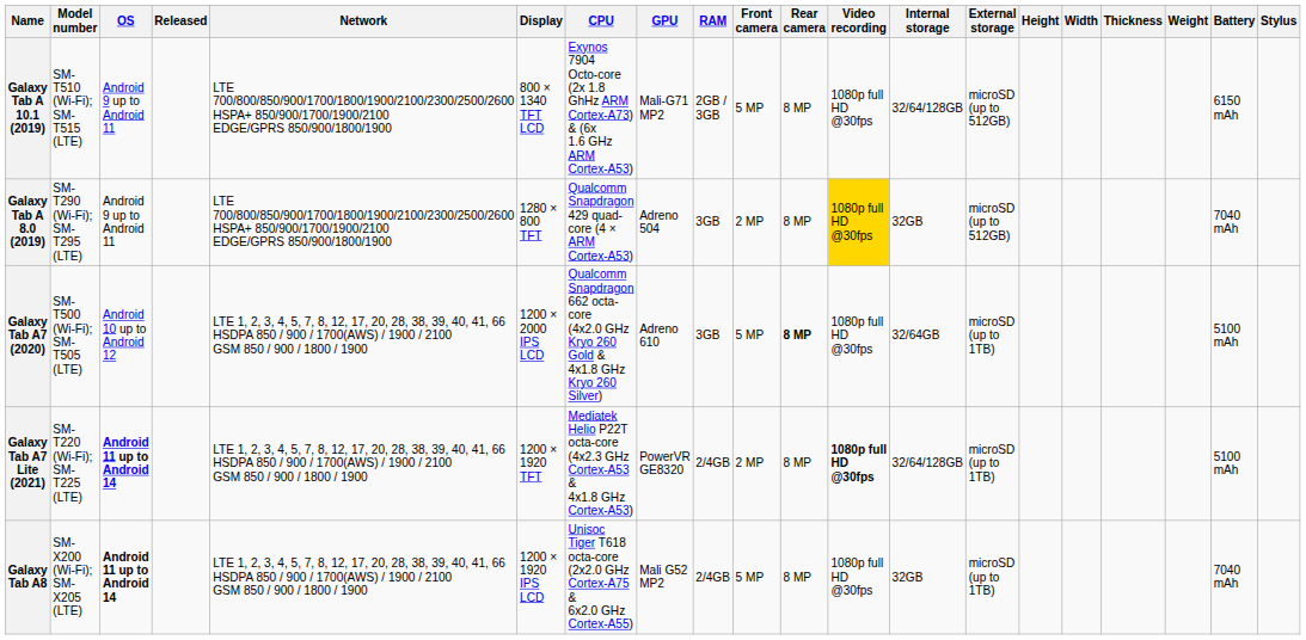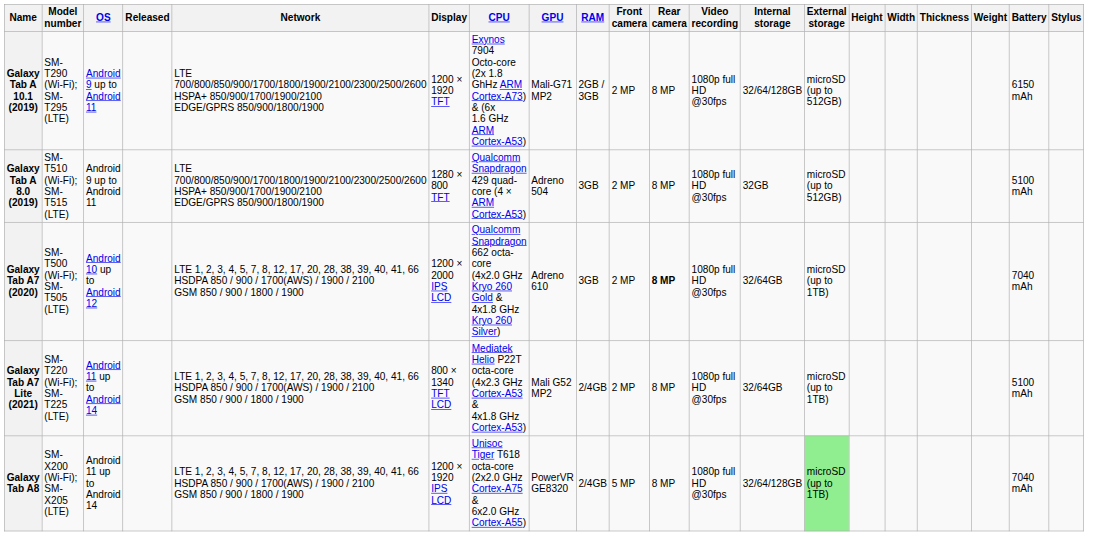 <table class="wikitable sortable mw-collapsible mw-collapsed">
 <tr>
 <th>Name</th>
 <th>Model number</th>
 <th><a href='#'>OS</a></th>
 <th>Released</th>
 <th>Network</th>
 <th>Display</th>
 <th><a href='#'>CPU</a></th>
 <th><a href='#'>GPU</a></th>
 <th><a href='#'>RAM</a></th>
 <th>Front camera</th>
 <th>Rear camera</th>
 <th>Video recording</th>
 <th>Internal storage</th>
 <th>External storage</th>
 <th>Height</th>
 <th>Width</th>
 <th>Thickness</th>
 <th>Weight</th>
 <th>Battery</th>
 <th>Stylus</th>
 </tr>
 <tr>
 <th>Galaxy Tab A 10.1 (2019)</th>
-<td>SM-T510 (Wi-Fi); SM-T515 (LTE)</td>
+<td>SM-T290 (Wi-Fi); SM-T295 (LTE)</td>
 <td><a href='#'>Android 9</a> up to <a href='#'>Android 11</a></td>
 <td></td>
 <td>LTE 700/800/850/900/1700/1800/1900/2100/2300/2500/2600<br>HSPA+ 850/900/1700/1900/2100<br>EDGE/GPRS 850/900/1800/1900</td>
-<td>800 × 1340 <a href='#'>TFT LCD</a></td>
+<td>1200 × 1920 <a href='#'>TFT</a></td>
 <td><a href='#'>Exynos</a> 7904<br>Octo-core (2x 1.8 GhHz <a href='#'>ARM Cortex-A73</a>) & (6x 1.6 GHz <a href='#'>ARM Cortex-A53</a>)</td>
 <td>Mali-G71 MP2</td>
 <td>2GB / 3GB</td>
-<td>5 MP</td>
+<td>2 MP</td>
 <td>8 MP</td>
 <td>1080p full HD @30fps</td>
 <td>32/64/128GB</td>
 <td>microSD (up to 512GB)</td>
 <td></td>
 <td></td>
 <td></td>
 <td></td>
 <td>6150 mAh</td>
 <td></td>
 </tr>
 <tr>
 <th>Galaxy Tab A 8.0 (2019)</th>
-<td>SM-T290 (Wi-Fi); SM-T295 (LTE)</td>
+<td>SM-T510 (Wi-Fi); SM-T515 (LTE)</td>
 <td>Android 9 up to Android 11</td>
 <td></td>
 <td>LTE 700/800/850/900/1700/1800/1900/2100/2300/2500/2600<br>HSPA+ 850/900/1700/1900/2100<br>EDGE/GPRS 850/900/1800/1900</td>
 <td>1280 × 800 <a href='#'>TFT</a></td>
 <td><a href='#'>Qualcomm Snapdragon</a> 429 quad-core (4 × <a href='#'>ARM Cortex-A53</a>)</td>
 <td>Adreno 504</td>
 <td>3GB</td>
 <td>2 MP</td>
 <td>8 MP</td>
-<td style="background: gold;">1080p full HD @30fps</td>
+<td>1080p full HD @30fps</td>
 <td>32GB</td>
 <td>microSD (up to 512GB)</td>
 <td></td>
 <td></td>
 <td></td>
 <td></td>
-<td>7040 mAh</td>
+<td>5100 mAh</td>
 <td></td>
 </tr>
 <tr>
 <th>Galaxy Tab A7 (2020)</th>
 <td>SM-T500 (Wi-Fi); SM-T505 (LTE)</td>
 <td><a href='#'>Android 10</a> up to <a href='#'>Android 12</a></td>
 <td></td>
 <td>LTE 1, 2, 3, 4, 5, 7, 8, 12, 17, 20, 28, 38, 39, 40, 41, 66<br>HSDPA 850 / 900 / 1700(AWS) / 1900 / 2100<br>GSM 850 / 900 / 1800 / 1900</td>
 <td>1200 × 2000 <a href='#'>IPS LCD</a></td>
 <td><a href='#'>Qualcomm Snapdragon</a> 662 octa-core (4x2.0 GHz <a href='#'>Kryo 260 Gold</a> & 4x1.8 GHz <a href='#'>Kryo 260 Silver</a>)</td>
 <td>Adreno 610</td>
 <td>3GB</td>
-<td>5 MP</td>
+<td>2 MP</td>
 <td><strong>8 MP</strong></td>
 <td>1080p full HD @30fps</td>
 <td>32/64GB</td>
 <td>microSD (up to 1TB)</td>
 <td></td>
 <td></td>
 <td></td>
 <td></td>
-<td>5100 mAh</td>
+<td>7040 mAh</td>
 </tr>
 <tr>
 <th>Galaxy Tab A7 Lite (2021)</th>
 <td>SM-T220 (Wi-Fi); SM-T225 (LTE)</td>
-<td><strong><a href='#'>Android 11</a> up to <a href='#'>Android 14</a></strong></td>
+<td><a href='#'>Android 11</a> up to <a href='#'>Android 14</a></td>
 <td></td>
 <td>LTE 1, 2, 3, 4, 5, 7, 8, 12, 17, 20, 28, 38, 39, 40, 41, 66<br>HSDPA 850 / 900 / 1700(AWS) / 1900 / 2100<br>GSM 850 / 900 / 1800 / 1900</td>
-<td>1200 × 1920 <a href='#'>TFT</a></td>
+<td>800 × 1340 <a href='#'>TFT LCD</a></td>
 <td><a href='#'>Mediatek Helio</a> P22T octa-core (4x2.3 GHz <a href='#'>Cortex-A53</a> & 4x1.8 GHz <a href='#'>Cortex-A53</a>)</td>
-<td>PowerVR GE8320</td>
+<td>Mali G52 MP2</td>
 <td>2/4GB</td>
 <td>2 MP</td>
 <td>8 MP</td>
-<td><strong>1080p full HD @30fps</strong></td>
-<td>32/64/128GB</td>
+<td>1080p full HD @30fps</td>
+<td>32/64GB</td>
 <td>microSD (up to 1TB)</td>
 <td></td>
 <td></td>
 <td></td>
 <td></td>
 <td>5100 mAh</td>
 <td></td>
 </tr>
 <tr>
 <th>Galaxy Tab A8</th>
 <td>SM-X200 (Wi-Fi); SM-X205 (LTE)</td>
-<td><strong>Android 11 up to Android 14</strong></td>
+<td>Android 11 up to Android 14</td>
 <td></td>
 <td>LTE 1, 2, 3, 4, 5, 7, 8, 12, 17, 20, 28, 38, 39, 40, 41, 66<br>HSDPA 850 / 900 / 1700(AWS) / 1900 / 2100<br>GSM 850 / 900 / 1800 / 1900</td>
 <td>1200 × 1920 <a href='#'>IPS LCD</a></td>
 <td><a href='#'>Unisoc Tiger</a> T618 octa-core (2x2.0 GHz <a href='#'>Cortex-A75</a> & 6x2.0 GHz <a href='#'>Cortex-A55</a>)</td>
-<td>Mali G52 MP2</td>
+<td>PowerVR GE8320</td>
 <td>2/4GB</td>
 <td>5 MP</td>
 <td>8 MP</td>
 <td>1080p full HD @30fps</td>
-<td>32GB</td>
-<td>microSD (up to 1TB)</td>
+<td>32/64/128GB</td>
+<td style="background: lightgreen;">microSD (up to 1TB)</td>
 <td></td>
 <td></td>
 <td></td>
 <td></td>
 <td>7040 mAh</td>
 <td></td>
 </tr>
 </table>
